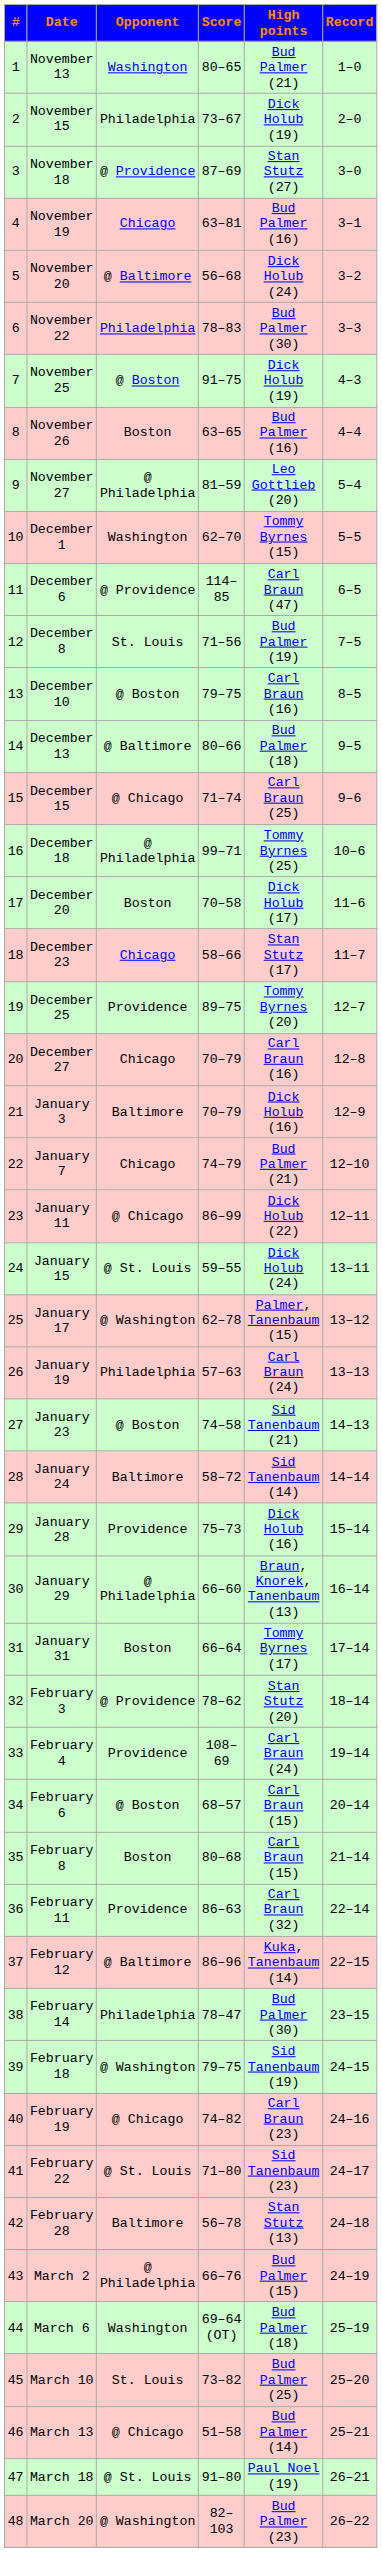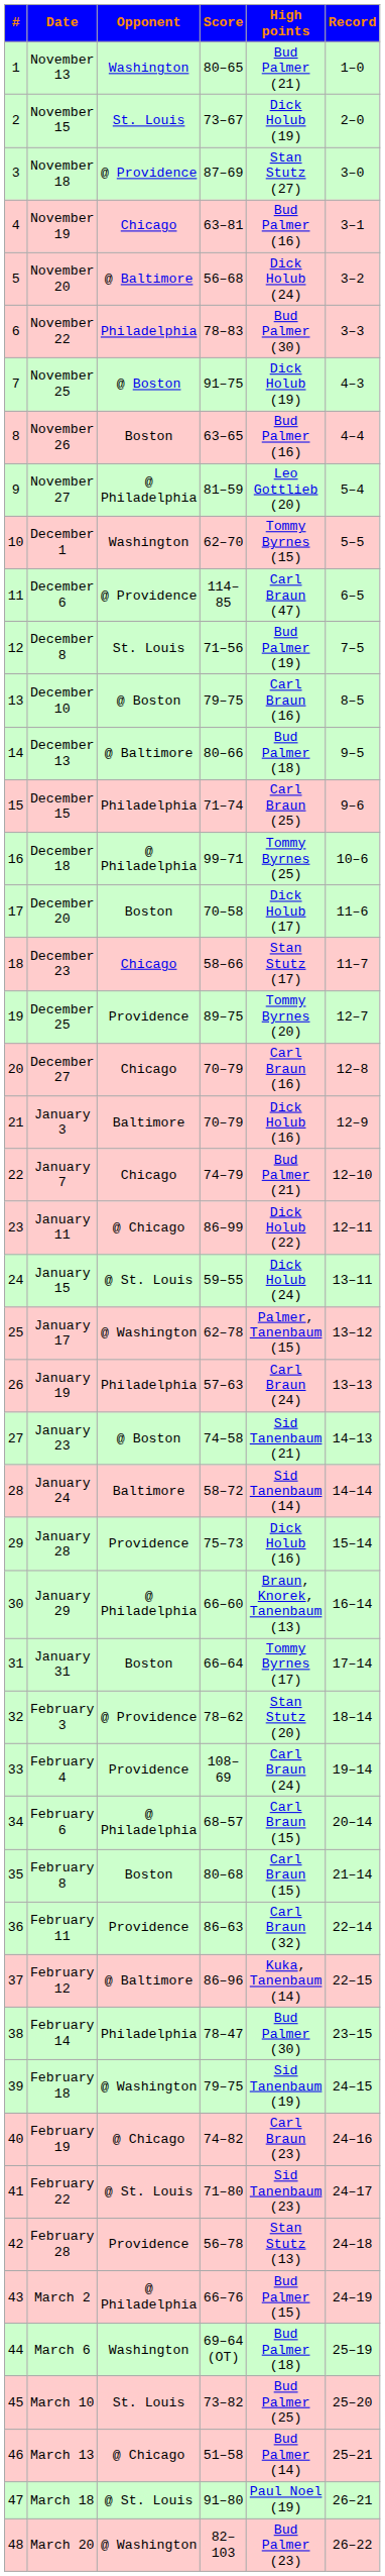 <table class="wikitable" width="50%">
 <tr align="center"  style="background:#0000FF;color:#FF8C00;">
 <td><strong>#</strong></td>
 <td><strong>Date</strong></td>
 <td><strong>Opponent</strong></td>
 <td><strong>Score</strong></td>
 <td><strong>High points</strong></td>
 <td><strong>Record</strong></td>
 </tr>
 <tr align="center" bgcolor="ccffcc">
 <td>1</td>
 <td>November 13</td>
 <td><a href='#'>Washington</a></td>
 <td>80–65</td>
 <td><a href='#'>Bud Palmer</a> (21)</td>
 <td>1–0</td>
 </tr>
 <tr align="center" bgcolor="ccffcc">
 <td>2</td>
 <td>November 15</td>
-<td>Philadelphia</td>
+<td><a href='#'>St. Louis</a></td>
 <td>73–67</td>
 <td><a href='#'>Dick Holub</a> (19)</td>
 <td>2–0</td>
 </tr>
 <tr align="center" bgcolor="ccffcc">
 <td>3</td>
 <td>November 18</td>
 <td>@ <a href='#'>Providence</a></td>
 <td>87–69</td>
 <td><a href='#'>Stan Stutz</a> (27)</td>
 <td>3–0</td>
 </tr>
 <tr align="center" bgcolor="ffcccc">
 <td>4</td>
 <td>November 19</td>
 <td><a href='#'>Chicago</a></td>
 <td>63–81</td>
 <td><a href='#'>Bud Palmer</a> (16)</td>
 <td>3–1</td>
 </tr>
 <tr align="center" bgcolor="ffcccc">
 <td>5</td>
 <td>November 20</td>
 <td>@ <a href='#'>Baltimore</a></td>
 <td>56–68</td>
 <td><a href='#'>Dick Holub</a> (24)</td>
 <td>3–2</td>
 </tr>
 <tr align="center" bgcolor="ffcccc">
 <td>6</td>
 <td>November 22</td>
 <td><a href='#'>Philadelphia</a></td>
 <td>78–83</td>
 <td><a href='#'>Bud Palmer</a> (30)</td>
 <td>3–3</td>
 </tr>
 <tr align="center" bgcolor="ccffcc">
 <td>7</td>
 <td>November 25</td>
 <td>@ <a href='#'>Boston</a></td>
 <td>91–75</td>
 <td><a href='#'>Dick Holub</a> (19)</td>
 <td>4–3</td>
 </tr>
 <tr align="center" bgcolor="ffcccc">
 <td>8</td>
 <td>November 26</td>
 <td>Boston</td>
 <td>63–65</td>
 <td><a href='#'>Bud Palmer</a> (16)</td>
 <td>4–4</td>
 </tr>
 <tr align="center" bgcolor="ccffcc">
 <td>9</td>
 <td>November 27</td>
 <td>@ Philadelphia</td>
 <td>81–59</td>
 <td><a href='#'>Leo Gottlieb</a> (20)</td>
 <td>5–4</td>
 </tr>
 <tr align="center" bgcolor="ffcccc">
 <td>10</td>
 <td>December 1</td>
 <td>Washington</td>
 <td>62–70</td>
 <td><a href='#'>Tommy Byrnes</a> (15)</td>
 <td>5–5</td>
 </tr>
 <tr align="center" bgcolor="ccffcc">
 <td>11</td>
 <td>December 6</td>
 <td>@ Providence</td>
 <td>114–85</td>
 <td><a href='#'>Carl Braun</a> (47)</td>
 <td>6–5</td>
 </tr>
 <tr align="center" bgcolor="ccffcc">
 <td>12</td>
 <td>December 8</td>
 <td>St. Louis</td>
 <td>71–56</td>
 <td><a href='#'>Bud Palmer</a> (19)</td>
 <td>7–5</td>
 </tr>
 <tr align="center" bgcolor="ccffcc">
 <td>13</td>
 <td>December 10</td>
 <td>@ Boston</td>
 <td>79–75</td>
 <td><a href='#'>Carl Braun</a> (16)</td>
 <td>8–5</td>
 </tr>
 <tr align="center" bgcolor="ccffcc">
 <td>14</td>
 <td>December 13</td>
 <td>@ Baltimore</td>
 <td>80–66</td>
 <td><a href='#'>Bud Palmer</a> (18)</td>
 <td>9–5</td>
 </tr>
 <tr align="center" bgcolor="ffcccc">
 <td>15</td>
 <td>December 15</td>
-<td>@ Chicago</td>
+<td>Philadelphia</td>
 <td>71–74</td>
 <td><a href='#'>Carl Braun</a> (25)</td>
 <td>9–6</td>
 </tr>
 <tr align="center" bgcolor="ccffcc">
 <td>16</td>
 <td>December 18</td>
 <td>@ Philadelphia</td>
 <td>99–71</td>
 <td><a href='#'>Tommy Byrnes</a> (25)</td>
 <td>10–6</td>
 </tr>
 <tr align="center" bgcolor="ccffcc">
 <td>17</td>
 <td>December 20</td>
 <td>Boston</td>
 <td>70–58</td>
 <td><a href='#'>Dick Holub</a> (17)</td>
 <td>11–6</td>
 </tr>
 <tr align="center" bgcolor="ffcccc">
 <td>18</td>
 <td>December 23</td>
 <td><a href='#'>Chicago</a></td>
 <td>58–66</td>
 <td><a href='#'>Stan Stutz</a> (17)</td>
 <td>11–7</td>
 </tr>
 <tr align="center" bgcolor="ccffcc">
 <td>19</td>
 <td>December 25</td>
 <td>Providence</td>
 <td>89–75</td>
 <td><a href='#'>Tommy Byrnes</a> (20)</td>
 <td>12–7</td>
 </tr>
 <tr align="center" bgcolor="ffcccc">
 <td>20</td>
 <td>December 27</td>
 <td>Chicago</td>
 <td>70–79</td>
 <td><a href='#'>Carl Braun</a> (16)</td>
 <td>12–8</td>
 </tr>
 <tr align="center" bgcolor="ffcccc">
 <td>21</td>
 <td>January 3</td>
 <td>Baltimore</td>
 <td>70–79</td>
 <td><a href='#'>Dick Holub</a> (16)</td>
 <td>12–9</td>
 </tr>
 <tr align="center" bgcolor="ffcccc">
 <td>22</td>
 <td>January 7</td>
 <td>Chicago</td>
 <td>74–79</td>
 <td><a href='#'>Bud Palmer</a> (21)</td>
 <td>12–10</td>
 </tr>
 <tr align="center" bgcolor="ffcccc">
 <td>23</td>
 <td>January 11</td>
 <td>@ Chicago</td>
 <td>86–99</td>
 <td><a href='#'>Dick Holub</a> (22)</td>
 <td>12–11</td>
 </tr>
 <tr align="center" bgcolor="ccffcc">
 <td>24</td>
 <td>January 15</td>
 <td>@ St. Louis</td>
 <td>59–55</td>
 <td><a href='#'>Dick Holub</a> (24)</td>
 <td>13–11</td>
 </tr>
 <tr align="center" bgcolor="ffcccc">
 <td>25</td>
 <td>January 17</td>
 <td>@ Washington</td>
 <td>62–78</td>
 <td><a href='#'>Palmer</a>, <a href='#'>Tanenbaum</a> (15)</td>
 <td>13–12</td>
 </tr>
 <tr align="center" bgcolor="ffcccc">
 <td>26</td>
 <td>January 19</td>
 <td>Philadelphia</td>
 <td>57–63</td>
 <td><a href='#'>Carl Braun</a> (24)</td>
 <td>13–13</td>
 </tr>
 <tr align="center" bgcolor="ccffcc">
 <td>27</td>
 <td>January 23</td>
 <td>@ Boston</td>
 <td>74–58</td>
 <td><a href='#'>Sid Tanenbaum</a> (21)</td>
 <td>14–13</td>
 </tr>
 <tr align="center" bgcolor="ffcccc">
 <td>28</td>
 <td>January 24</td>
 <td>Baltimore</td>
 <td>58–72</td>
 <td><a href='#'>Sid Tanenbaum</a> (14)</td>
 <td>14–14</td>
 </tr>
 <tr align="center" bgcolor="ccffcc">
 <td>29</td>
 <td>January 28</td>
 <td>Providence</td>
 <td>75–73</td>
 <td><a href='#'>Dick Holub</a> (16)</td>
 <td>15–14</td>
 </tr>
 <tr align="center" bgcolor="ccffcc">
 <td>30</td>
 <td>January 29</td>
 <td>@ Philadelphia</td>
 <td>66–60</td>
 <td><a href='#'>Braun</a>, <a href='#'>Knorek</a>, <a href='#'>Tanenbaum</a> (13)</td>
 <td>16–14</td>
 </tr>
 <tr align="center" bgcolor="ccffcc">
 <td>31</td>
 <td>January 31</td>
 <td>Boston</td>
 <td>66–64</td>
 <td><a href='#'>Tommy Byrnes</a> (17)</td>
 <td>17–14</td>
 </tr>
 <tr align="center" bgcolor="ccffcc">
 <td>32</td>
 <td>February 3</td>
 <td>@ Providence</td>
 <td>78–62</td>
 <td><a href='#'>Stan Stutz</a> (20)</td>
 <td>18–14</td>
 </tr>
 <tr align="center" bgcolor="ccffcc">
 <td>33</td>
 <td>February 4</td>
 <td>Providence</td>
 <td>108–69</td>
 <td><a href='#'>Carl Braun</a> (24)</td>
 <td>19–14</td>
 </tr>
 <tr align="center" bgcolor="ccffcc">
 <td>34</td>
 <td>February 6</td>
-<td>@ Boston</td>
+<td>@ Philadelphia</td>
 <td>68–57</td>
 <td><a href='#'>Carl Braun</a> (15)</td>
 <td>20–14</td>
 </tr>
 <tr align="center" bgcolor="ccffcc">
 <td>35</td>
 <td>February 8</td>
 <td>Boston</td>
 <td>80–68</td>
 <td><a href='#'>Carl Braun</a> (15)</td>
 <td>21–14</td>
 </tr>
 <tr align="center" bgcolor="ccffcc">
 <td>36</td>
 <td>February 11</td>
 <td>Providence</td>
 <td>86–63</td>
 <td><a href='#'>Carl Braun</a> (32)</td>
 <td>22–14</td>
 </tr>
 <tr align="center" bgcolor="ffcccc">
 <td>37</td>
 <td>February 12</td>
 <td>@ Baltimore</td>
 <td>86–96</td>
 <td><a href='#'>Kuka</a>, <a href='#'>Tanenbaum</a> (14)</td>
 <td>22–15</td>
 </tr>
 <tr align="center" bgcolor="ccffcc">
 <td>38</td>
 <td>February 14</td>
 <td>Philadelphia</td>
 <td>78–47</td>
 <td><a href='#'>Bud Palmer</a> (30)</td>
 <td>23–15</td>
 </tr>
 <tr align="center" bgcolor="ccffcc">
 <td>39</td>
 <td>February 18</td>
 <td>@ Washington</td>
 <td>79–75</td>
 <td><a href='#'>Sid Tanenbaum</a> (19)</td>
 <td>24–15</td>
 </tr>
 <tr align="center" bgcolor="ffcccc">
 <td>40</td>
 <td>February 19</td>
 <td>@ Chicago</td>
 <td>74–82</td>
 <td><a href='#'>Carl Braun</a> (23)</td>
 <td>24–16</td>
 </tr>
 <tr align="center" bgcolor="ffcccc">
 <td>41</td>
 <td>February 22</td>
 <td>@ St. Louis</td>
 <td>71–80</td>
 <td><a href='#'>Sid Tanenbaum</a> (23)</td>
 <td>24–17</td>
 </tr>
 <tr align="center" bgcolor="ffcccc">
 <td>42</td>
 <td>February 28</td>
-<td>Baltimore</td>
+<td>Providence</td>
 <td>56–78</td>
 <td><a href='#'>Stan Stutz</a> (13)</td>
 <td>24–18</td>
 </tr>
 <tr align="center" bgcolor="ffcccc">
 <td>43</td>
 <td>March 2</td>
 <td>@ Philadelphia</td>
 <td>66–76</td>
 <td><a href='#'>Bud Palmer</a> (15)</td>
 <td>24–19</td>
 </tr>
 <tr align="center" bgcolor="ccffcc">
 <td>44</td>
 <td>March 6</td>
 <td>Washington</td>
 <td>69–64 (OT)</td>
 <td><a href='#'>Bud Palmer</a> (18)</td>
 <td>25–19</td>
 </tr>
 <tr align="center" bgcolor="ffcccc">
 <td>45</td>
 <td>March 10</td>
 <td>St. Louis</td>
 <td>73–82</td>
 <td><a href='#'>Bud Palmer</a> (25)</td>
 <td>25–20</td>
 </tr>
 <tr align="center" bgcolor="ffcccc">
 <td>46</td>
 <td>March 13</td>
 <td>@ Chicago</td>
 <td>51–58</td>
 <td><a href='#'>Bud Palmer</a> (14)</td>
 <td>25–21</td>
 </tr>
 <tr align="center" bgcolor="ccffcc">
 <td>47</td>
 <td>March 18</td>
 <td>@ St. Louis</td>
 <td>91–80</td>
 <td><a href='#'>Paul Noel</a> (19)</td>
 <td>26–21</td>
 </tr>
 <tr align="center" bgcolor="ffcccc">
 <td>48</td>
 <td>March 20</td>
 <td>@ Washington</td>
 <td>82–103</td>
 <td><a href='#'>Bud Palmer</a> (23)</td>
 <td>26–22</td>
 </tr>
 </table>
